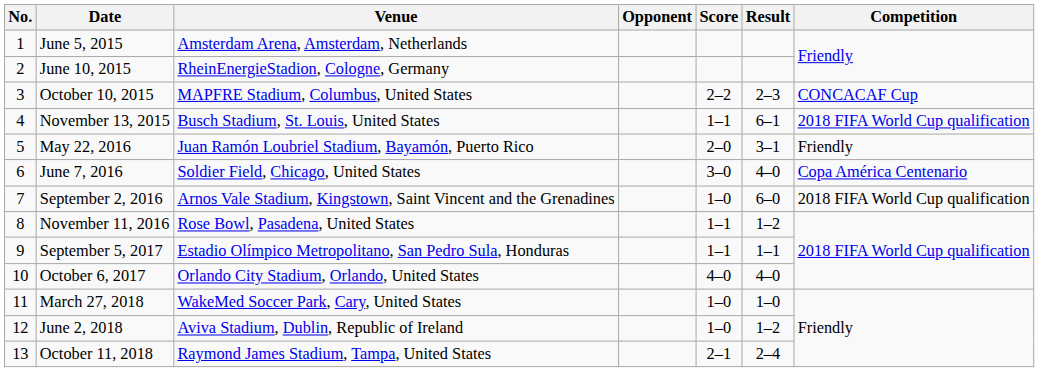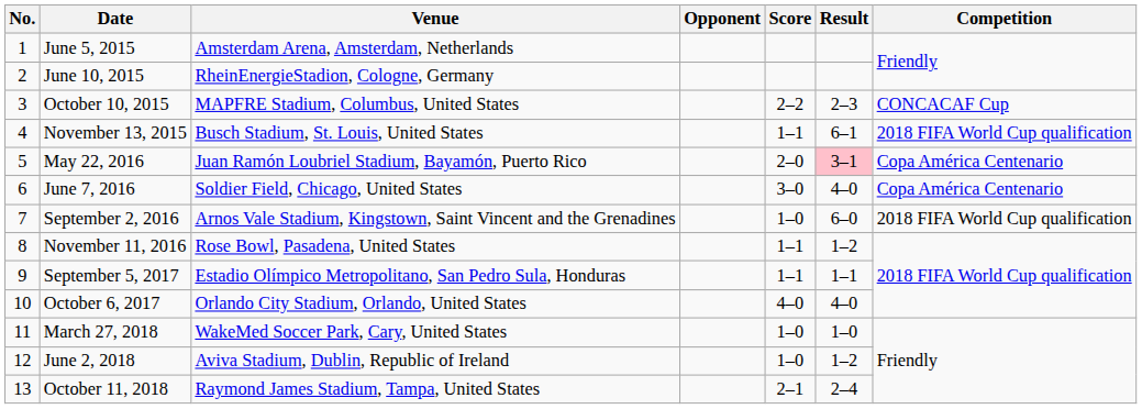 <table class="wikitable sortable">
 <tr>
 <th scope="col">No.</th>
 <th scope="col" data-sort-type="date">Date</th>
 <th scope="col">Venue</th>
 <th scope="col">Opponent</th>
 <th scope="col">Score</th>
 <th scope="col">Result</th>
 <th scope="col">Competition</th>
 </tr>
 <tr>
 <td align="center">1</td>
 <td>June 5, 2015</td>
 <td><a href='#'>Amsterdam Arena</a>, <a href='#'>Amsterdam</a>, Netherlands</td>
 <td></td>
 <td></td>
 <td></td>
 <td rowspan="2"><a href='#'>Friendly</a></td>
 </tr>
 <tr>
 <td align="center">2</td>
 <td>June 10, 2015</td>
 <td><a href='#'>RheinEnergieStadion</a>, <a href='#'>Cologne</a>, Germany</td>
 <td></td>
 <td></td>
 <td></td>
 </tr>
 <tr>
 <td align="center">3</td>
 <td>October 10, 2015</td>
 <td><a href='#'>MAPFRE Stadium</a>, <a href='#'>Columbus</a>, United States</td>
 <td></td>
 <td align="center">2–2</td>
 <td align="center">2–3</td>
 <td><a href='#'>CONCACAF Cup</a></td>
 </tr>
 <tr>
 <td align="center">4</td>
 <td>November 13, 2015</td>
 <td><a href='#'>Busch Stadium</a>, <a href='#'>St. Louis</a>, United States</td>
 <td></td>
 <td align="center">1–1</td>
 <td align="center">6–1</td>
 <td><a href='#'>2018 FIFA World Cup qualification</a></td>
 </tr>
 <tr>
 <td align="center">5</td>
 <td>May 22, 2016</td>
 <td><a href='#'>Juan Ramón Loubriel Stadium</a>, <a href='#'>Bayamón</a>, Puerto Rico</td>
 <td></td>
 <td align="center">2–0</td>
-<td align="center">3–1</td>
-<td>Friendly</td>
+<td align="center" style="background: pink;">3–1</td>
+<td><a href='#'>Copa América Centenario</a></td>
 </tr>
 <tr>
 <td align="center">6</td>
 <td>June 7, 2016</td>
 <td><a href='#'>Soldier Field</a>, <a href='#'>Chicago</a>, United States</td>
 <td></td>
 <td align="center">3–0</td>
 <td align="center">4–0</td>
 <td><a href='#'>Copa América Centenario</a></td>
 </tr>
 <tr>
 <td align="center">7</td>
 <td>September 2, 2016</td>
 <td><a href='#'>Arnos Vale Stadium</a>, <a href='#'>Kingstown</a>, Saint Vincent and the Grenadines</td>
 <td></td>
 <td align="center">1–0</td>
 <td align="center">6–0</td>
 <td>2018 FIFA World Cup qualification</td>
 </tr>
 <tr>
 <td align="center">8</td>
 <td>November 11, 2016</td>
 <td><a href='#'>Rose Bowl</a>, <a href='#'>Pasadena</a>, United States</td>
 <td></td>
 <td align="center">1–1</td>
 <td align="center">1–2</td>
 <td rowspan=3><a href='#'>2018 FIFA World Cup qualification</a></td>
 </tr>
 <tr>
 <td align="center">9</td>
 <td>September 5, 2017</td>
 <td><a href='#'>Estadio Olímpico Metropolitano</a>, <a href='#'>San Pedro Sula</a>, Honduras</td>
 <td></td>
 <td align="center">1–1</td>
 <td align="center">1–1</td>
 </tr>
 <tr>
 <td align="center">10</td>
 <td>October 6, 2017</td>
 <td><a href='#'>Orlando City Stadium</a>, <a href='#'>Orlando</a>, United States</td>
 <td></td>
 <td align="center">4–0</td>
 <td align="center">4–0</td>
 </tr>
 <tr>
 <td align="center">11</td>
 <td>March 27, 2018</td>
 <td><a href='#'>WakeMed Soccer Park</a>, <a href='#'>Cary</a>, United States</td>
 <td></td>
 <td align="center">1–0</td>
 <td align="center">1–0</td>
 <td rowspan="3">Friendly</td>
 </tr>
 <tr>
 <td align="center">12</td>
 <td>June 2, 2018</td>
 <td><a href='#'>Aviva Stadium</a>, <a href='#'>Dublin</a>, Republic of Ireland</td>
 <td></td>
 <td align="center">1–0</td>
 <td align="center">1–2</td>
 </tr>
 <tr>
 <td align="center">13</td>
 <td>October 11, 2018</td>
 <td><a href='#'>Raymond James Stadium</a>, <a href='#'>Tampa</a>, United States</td>
 <td></td>
 <td align="center">2–1</td>
 <td align="center">2–4</td>
 </tr>
 </table>
